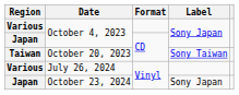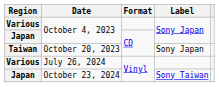 <table class="wikitable plainrowheaders">
 <tr>
 <th scope="col">Region</th>
 <th scope="col">Date</th>
 <th scope="col">Format</th>
 <th scope="col">Label</th>
 <th scope="col"></th>
 </tr>
 <tr>
 <th scope="row">Various</th>
 <td rowspan="2">October 4, 2023</td>
 <td></td>
 <td rowspan="2"><a href='#'>Sony Japan</a></td>
 <td style="text-align:center" rowspan="2"></td>
 </tr>
 <tr>
 <th scope="row">Japan</th>
 <td rowspan="2"><a href='#'>CD</a></td>
 </tr>
 <tr>
 <th scope="row">Taiwan</th>
 <td>October 20, 2023</td>
-<td><a href='#'>Sony Taiwan</a></td>
+<td>Sony Japan</td>
 <td style="text-align:center"></td>
 </tr>
 <tr>
 <th scope="row">Various</th>
 <td>July 26, 2024</td>
 <td rowspan="2"><a href='#'>Vinyl</a></td>
 <td></td>
 <td style="text-align:center"></td>
 </tr>
 <tr>
 <th scope="row">Japan</th>
 <td>October 23, 2024</td>
-<td>Sony Japan</td>
+<td><a href='#'>Sony Taiwan</a></td>
 <td style="text-align:center"></td>
 </tr>
 </table>
